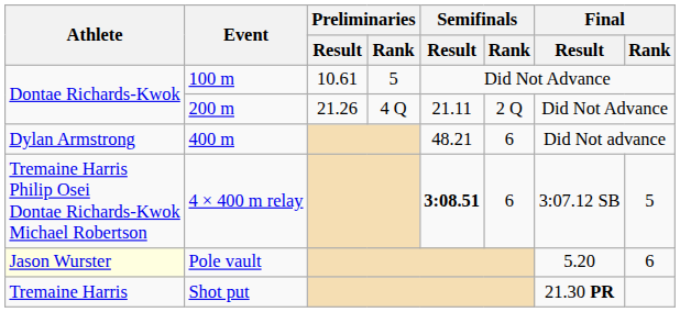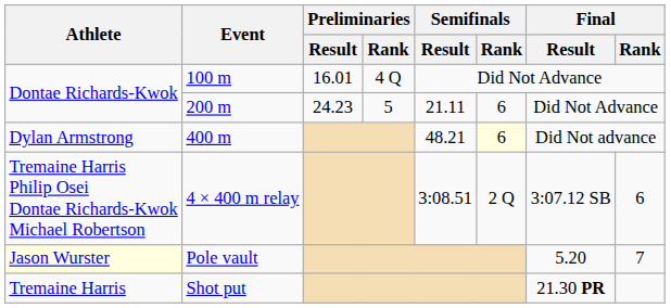 <table class=wikitable style="font-size:90%">
 <tr>
 <th rowspan="2">Athlete</th>
 <th rowspan="2">Event</th>
 <th colspan="2">Preliminaries</th>
 <th colspan="2">Semifinals</th>
 <th colspan="2">Final</th>
 </tr>
 <tr>
 <th>Result</th>
 <th>Rank</th>
 <th>Result</th>
 <th>Rank</th>
 <th>Result</th>
 <th>Rank</th>
 </tr>
 <tr>
 <td rowspan="2"><a href='#'>Dontae Richards-Kwok</a></td>
 <td><a href='#'>100 m</a></td>
-<td align=center>10.61</td>
-<td align=center>5</td>
+<td align=center>16.01</td>
+<td align=center>4 Q</td>
 <td align=center colspan=4>Did Not Advance</td>
 </tr>
 <tr>
 <td><a href='#'>200 m</a></td>
-<td align=center>21.26</td>
-<td align=center>4 Q</td>
+<td align=center>24.23</td>
+<td align=center>5</td>
 <td align=center>21.11</td>
-<td align=center>2 Q</td>
+<td align=center>6</td>
 <td align=center colspan=4>Did Not Advance</td>
 </tr>
 <tr>
 <td><a href='#'>Dylan Armstrong</a></td>
 <td><a href='#'>400 m</a></td>
 <td colspan=2 bgcolor=wheat></td>
 <td align=center>48.21</td>
-<td align=center>6</td>
+<td align=center style="background: lightyellow;">6</td>
 <td align=center colspan=2>Did Not advance</td>
 </tr>
 <tr>
 <td><a href='#'>Tremaine Harris</a><br><a href='#'>Philip Osei</a><br><a href='#'>Dontae Richards-Kwok</a><br><a href='#'>Michael Robertson</a></td>
 <td><a href='#'>4 × 400 m relay</a></td>
 <td colspan=2 bgcolor=wheat></td>
-<td align=center><strong>3:08.51</strong></td>
+<td align=center>3:08.51</td>
+<td align=center>2 Q</td>
+<td align=center>3:07.12 SB</td>
 <td align=center>6</td>
-<td align=center>3:07.12 SB</td>
-<td align=center>5</td>
 </tr>
 <tr>
 <td style="background: lightyellow;"><a href='#'>Jason Wurster</a></td>
 <td><a href='#'>Pole vault</a></td>
 <td colspan=4 bgcolor=wheat></td>
 <td align=center>5.20</td>
-<td align=center>6</td>
+<td align=center>7</td>
 </tr>
 <tr>
 <td><a href='#'>Tremaine Harris</a></td>
 <td><a href='#'>Shot put</a></td>
 <td colspan=4 bgcolor=wheat></td>
 <td align=center>21.30 <strong>PR</strong></td>
 <td align=center></td>
 </tr>
 </table>
